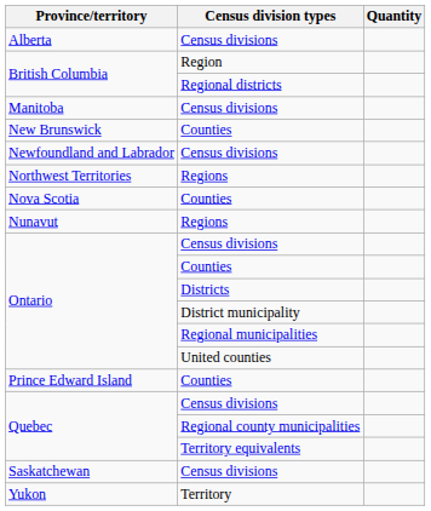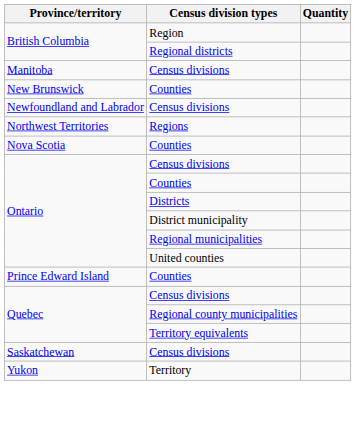 <table class="wikitable sortable">
 <tr>
 <th>Province/territory</th>
 <th>Census division types</th>
 <th>Quantity</th>
-</tr>
-<tr>
-<td><a href='#'>Alberta</a></td>
-<td><a href='#'>Census divisions</a></td>
-<td style="text-align:right"></td>
 </tr>
 <tr>
 <td rowspan=2><a href='#'>British Columbia</a></td>
 <td>Region</td>
 <td style="text-align:right"></td>
 </tr>
 <tr>
 <td><a href='#'>Regional districts</a></td>
 <td style="text-align:right"></td>
 </tr>
 <tr>
 <td><a href='#'>Manitoba</a></td>
 <td><a href='#'>Census divisions</a></td>
 <td style="text-align:right"></td>
 </tr>
 <tr>
 <td><a href='#'>New Brunswick</a></td>
 <td><a href='#'>Counties</a></td>
 <td style="text-align:right"></td>
 </tr>
 <tr>
 <td><a href='#'>Newfoundland and Labrador</a></td>
 <td><a href='#'>Census divisions</a></td>
 <td style="text-align:right"></td>
 </tr>
 <tr>
 <td><a href='#'>Northwest Territories</a></td>
 <td><a href='#'>Regions</a></td>
 <td style="text-align:right"></td>
 </tr>
 <tr>
 <td><a href='#'>Nova Scotia</a></td>
 <td><a href='#'>Counties</a></td>
-<td style="text-align:right"></td>
-</tr>
-<tr>
-<td><a href='#'>Nunavut</a></td>
-<td><a href='#'>Regions</a></td>
 <td style="text-align:right"></td>
 </tr>
 <tr>
 <td rowspan=6><a href='#'>Ontario</a></td>
 <td><a href='#'>Census divisions</a></td>
 <td style="text-align:right"></td>
 </tr>
 <tr>
 <td><a href='#'>Counties</a></td>
 <td style="text-align:right"></td>
 </tr>
 <tr>
 <td><a href='#'>Districts</a></td>
 <td style="text-align:right"></td>
 </tr>
 <tr>
 <td>District municipality</td>
 <td style="text-align:right"></td>
 </tr>
 <tr>
 <td><a href='#'>Regional municipalities</a></td>
 <td style="text-align:right"></td>
 </tr>
 <tr>
 <td>United counties</td>
 <td style="text-align:right"></td>
 </tr>
 <tr>
 <td><a href='#'>Prince Edward Island</a></td>
 <td><a href='#'>Counties</a></td>
 <td style="text-align:right"></td>
 </tr>
 <tr>
 <td rowspan=3><a href='#'>Quebec</a></td>
 <td><a href='#'>Census divisions</a></td>
 <td style="text-align:right"></td>
 </tr>
 <tr>
 <td><a href='#'>Regional county municipalities</a></td>
 <td style="text-align:right"></td>
 </tr>
 <tr>
 <td><a href='#'>Territory equivalents</a></td>
 <td style="text-align:right"></td>
 </tr>
 <tr>
 <td><a href='#'>Saskatchewan</a></td>
 <td><a href='#'>Census divisions</a></td>
 <td style="text-align:right"></td>
 </tr>
 <tr>
 <td><a href='#'>Yukon</a></td>
 <td>Territory</td>
 <td style="text-align:right"></td>
 </tr>
 </table>
